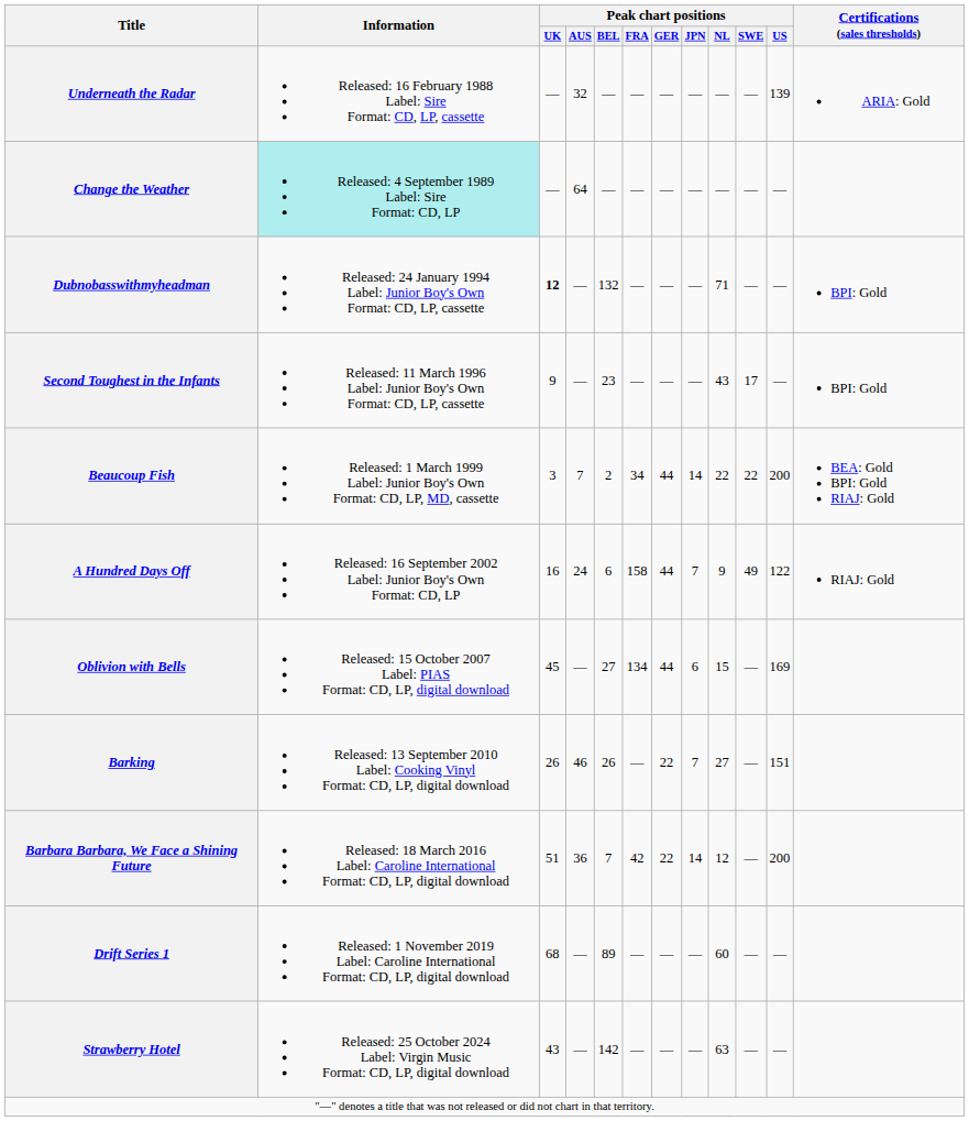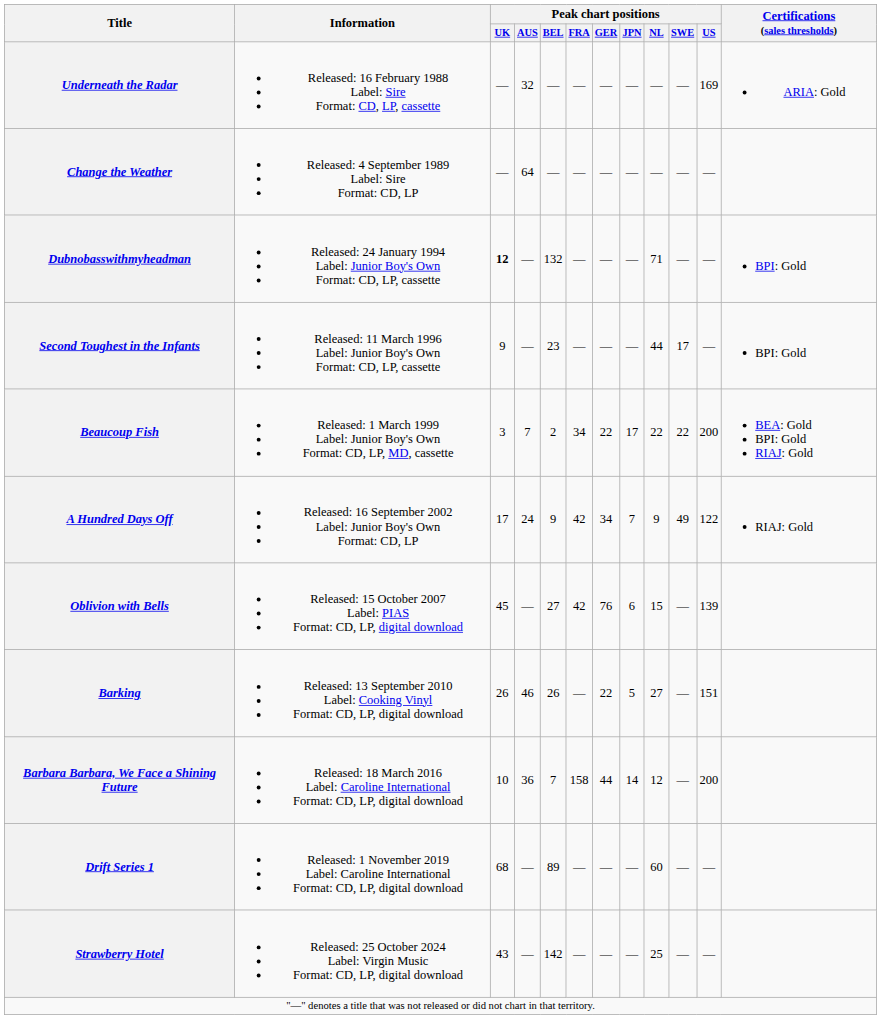 <table class="wikitable plainrowheaders" style="text-align:center;">
 <tr>
 <th scope="col" style="width:18em;" rowspan="2">Title</th>
 <th scope="col" style="width:20em;" rowspan="2">Information</th>
 <th scope="col" colspan="9">Peak chart positions</th>
 <th scope="col" rowspan="2" style="width:12em;"><a href='#'>Certifications</a><br><small>(<a href='#'>sales thresholds</a>)</small></th>
 </tr>
 <tr style=font-size:smaller;>
 <th scope="col" width="25"><a href='#'>UK</a><br></th>
 <th scope="col" width="25"><a href='#'>AUS</a><br></th>
 <th scope="col" width="25"><a href='#'>BEL</a><br></th>
 <th scope="col" width="25"><a href='#'>FRA</a><br></th>
 <th scope="col" width="25"><a href='#'>GER</a><br></th>
 <th scope="col" width="25"><a href='#'>JPN</a><br></th>
 <th scope="col" width="25"><a href='#'>NL</a><br></th>
 <th scope="col" width="25"><a href='#'>SWE</a><br></th>
 <th scope="col" width="25"><a href='#'>US</a><br></th>
 </tr>
 <tr>
 <th scope="row"><em><a href='#'>Underneath the Radar</a></em></th>
 <td><br><ul><li>Released: 16 February 1988</li><li>Label: <a href='#'>Sire</a></li><li>Format: <a href='#'>CD</a>, <a href='#'>LP</a>, <a href='#'>cassette</a></li></ul></td>
 <td>—</td>
 <td>32</td>
 <td>—</td>
 <td>—</td>
 <td>—</td>
 <td>—</td>
 <td>—</td>
 <td>—</td>
-<td>139</td>
+<td>169</td>
 <td><br><ul><li><a href='#'>ARIA</a>: Gold</li></ul></td>
 </tr>
 <tr>
 <th scope="row"><em><a href='#'>Change the Weather</a></em></th>
-<td style="background: paleturquoise;"><br><ul><li>Released: 4 September 1989</li><li>Label: Sire</li><li>Format: CD, LP</li></ul></td>
+<td><br><ul><li>Released: 4 September 1989</li><li>Label: Sire</li><li>Format: CD, LP</li></ul></td>
 <td>—</td>
 <td>64</td>
 <td>—</td>
 <td>—</td>
 <td>—</td>
 <td>—</td>
 <td>—</td>
 <td>—</td>
 <td>—</td>
 <td style="text-align:left"></td>
 </tr>
 <tr>
 <th scope="row"><em><a href='#'>Dubnobasswithmyheadman</a></em></th>
 <td><br><ul><li>Released: 24 January 1994</li><li>Label: <a href='#'>Junior Boy's Own</a></li><li>Format: CD, LP, cassette</li></ul></td>
 <td><strong>12</strong></td>
 <td>—</td>
 <td>132</td>
 <td>—</td>
 <td>—</td>
 <td>—</td>
 <td>71</td>
 <td>—</td>
 <td>—</td>
 <td style="text-align:left"><br><ul><li><a href='#'>BPI</a>: Gold</li></ul></td>
 </tr>
 <tr>
 <th scope="row"><em><a href='#'>Second Toughest in the Infants</a></em></th>
 <td><br><ul><li>Released: 11 March 1996</li><li>Label: Junior Boy's Own</li><li>Format: CD, LP, cassette</li></ul></td>
 <td>9</td>
 <td>—</td>
 <td>23</td>
 <td>—</td>
 <td>—</td>
 <td>—</td>
-<td>43</td>
+<td>44</td>
 <td>17</td>
 <td>—</td>
 <td style="text-align:left"><br><ul><li>BPI: Gold</li></ul></td>
 </tr>
 <tr>
 <th scope="row"><em><a href='#'>Beaucoup Fish</a></em></th>
 <td><br><ul><li>Released: 1 March 1999</li><li>Label: Junior Boy's Own</li><li>Format: CD, LP, <a href='#'>MD</a>, cassette</li></ul></td>
 <td>3</td>
 <td>7</td>
 <td>2</td>
 <td>34</td>
-<td>44</td>
-<td>14</td>
+<td>22</td>
+<td>17</td>
 <td>22</td>
 <td>22</td>
 <td>200</td>
 <td style="text-align:left"><br><ul><li><a href='#'>BEA</a>: Gold</li><li>BPI: Gold</li><li><a href='#'>RIAJ</a>: Gold</li></ul></td>
 </tr>
 <tr>
 <th scope="row"><em><a href='#'>A Hundred Days Off</a></em></th>
 <td><br><ul><li>Released: 16 September 2002</li><li>Label: Junior Boy's Own</li><li>Format: CD, LP</li></ul></td>
-<td>16</td>
+<td>17</td>
 <td>24</td>
-<td>6</td>
-<td>158</td>
-<td>44</td>
+<td>9</td>
+<td>42</td>
+<td>34</td>
 <td>7</td>
 <td>9</td>
 <td>49</td>
 <td>122</td>
 <td style="text-align:left"><br><ul><li>RIAJ: Gold</li></ul></td>
 </tr>
 <tr>
 <th scope="row"><em><a href='#'>Oblivion with Bells</a></em></th>
 <td><br><ul><li>Released: 15 October 2007</li><li>Label: <a href='#'>PIAS</a></li><li>Format: CD, LP, <a href='#'>digital download</a></li></ul></td>
 <td>45</td>
 <td>—</td>
 <td>27</td>
-<td>134</td>
-<td>44</td>
+<td>42</td>
+<td>76</td>
 <td>6</td>
 <td>15</td>
 <td>—</td>
-<td>169</td>
+<td>139</td>
 <td style="text-align:left"></td>
 </tr>
 <tr>
 <th scope="row"><em><a href='#'>Barking</a></em></th>
 <td><br><ul><li>Released: 13 September 2010</li><li>Label: <a href='#'>Cooking Vinyl</a></li><li>Format: CD, LP, digital download</li></ul></td>
 <td>26</td>
 <td>46</td>
 <td>26</td>
 <td>—</td>
 <td>22</td>
-<td>7</td>
+<td>5</td>
 <td>27</td>
 <td>—</td>
 <td>151</td>
 <td></td>
 </tr>
 <tr>
 <th scope="row"><em><a href='#'>Barbara Barbara, We Face a Shining Future</a></em></th>
 <td><br><ul><li>Released: 18 March 2016</li><li>Label: <a href='#'>Caroline International</a></li><li>Format: CD, LP, digital download</li></ul></td>
-<td>51</td>
+<td>10</td>
 <td>36</td>
 <td>7</td>
-<td>42</td>
-<td>22</td>
+<td>158</td>
+<td>44</td>
 <td>14</td>
 <td>12</td>
 <td>—</td>
 <td>200</td>
 <td style="text-align:left"></td>
 </tr>
 <tr>
 <th scope="row"><em><a href='#'>Drift Series 1</a></em></th>
 <td><br><ul><li>Released: 1 November 2019</li><li>Label: Caroline International</li><li>Format: CD, LP, digital download</li></ul></td>
 <td>68</td>
 <td>—</td>
 <td>89</td>
 <td>—</td>
 <td>—</td>
 <td>—</td>
 <td>60</td>
 <td>—</td>
 <td>—</td>
 <td style="text-align:left"></td>
 </tr>
 <tr>
 <th scope="row"><em><a href='#'>Strawberry Hotel</a></em></th>
 <td><br><ul><li>Released: 25 October 2024</li><li>Label: Virgin Music</li><li>Format: CD, LP, digital download</li></ul></td>
 <td>43</td>
 <td>—</td>
 <td>142</td>
 <td>—</td>
 <td>—</td>
 <td>—</td>
-<td>63</td>
+<td>25</td>
 <td>—</td>
 <td>—</td>
 <td></td>
 </tr>
 <tr>
 <td colspan="15" style="font-size: 85%">"—" denotes a title that was not released or did not chart in that territory.</td>
 </tr>
 </table>
